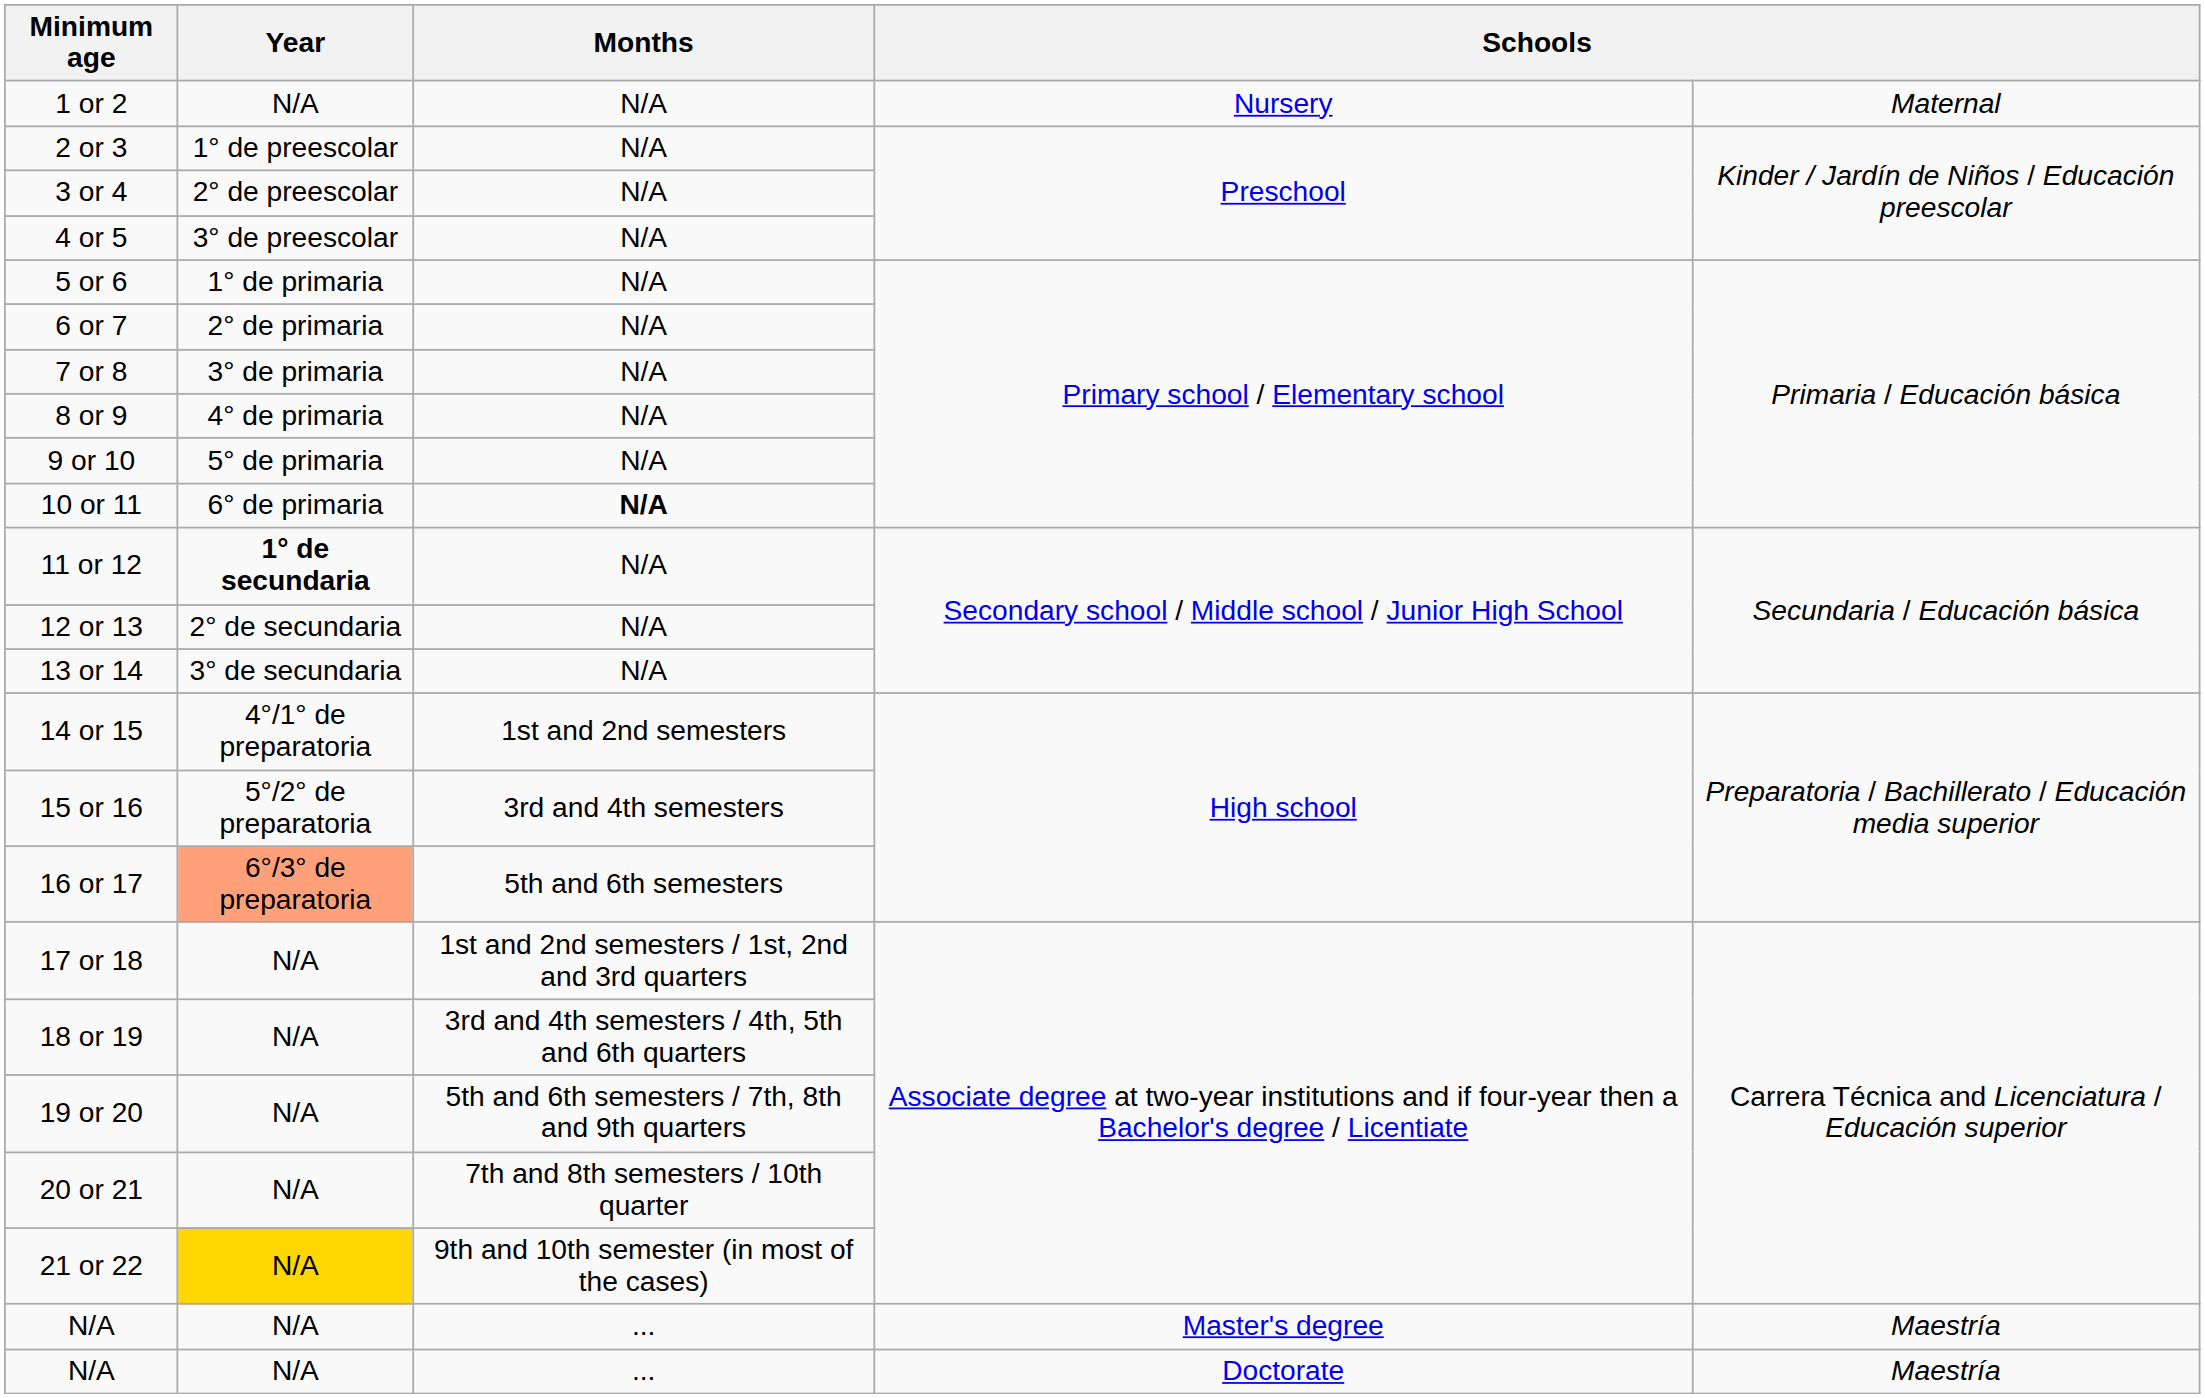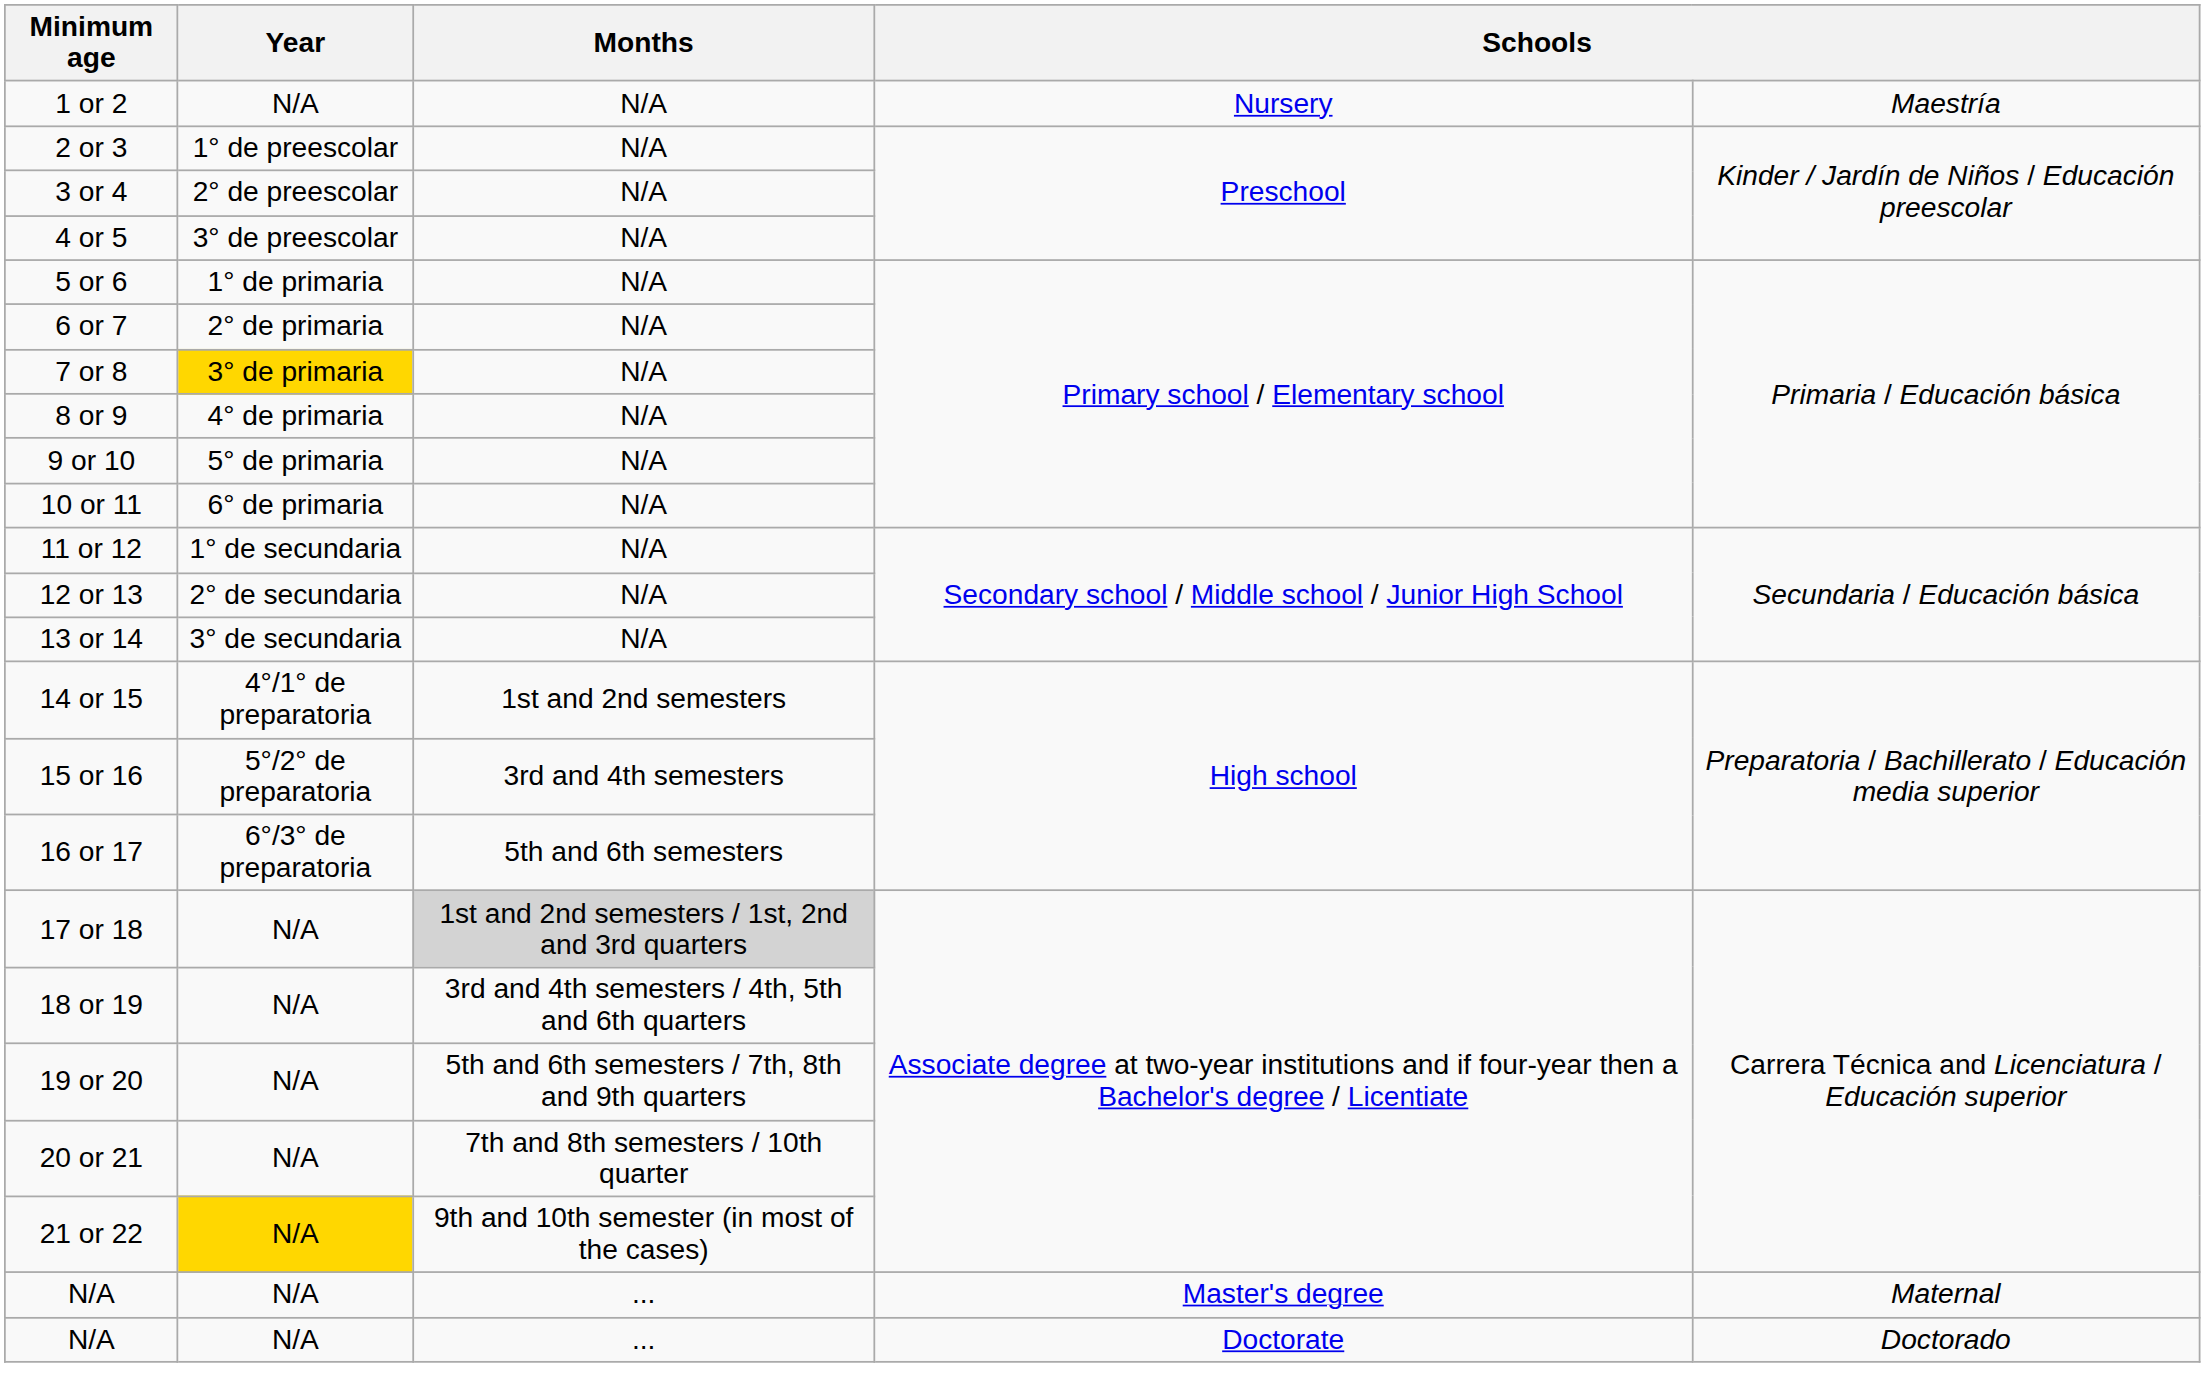 <table class="wikitable" style="text-align:center">
 <tr>
 <th>Minimum age</th>
 <th>Year</th>
 <th>Months</th>
 <th colspan=3>Schools</th>
 </tr>
 <tr>
 <td>1 or 2</td>
 <td>N/A</td>
 <td>N/A</td>
 <td colspan=1><a href='#'>Nursery</a></td>
-<td colspan=1><em>Maternal</em></td>
+<td rowspan=1><em>Maestría</em></td>
 </tr>
 <tr>
 <td>2 or 3</td>
 <td>1° de preescolar</td>
 <td>N/A</td>
 <td rowspan=3><a href='#'>Preschool</a></td>
 <td rowspan=3><em>Kinder / Jardín de Niños</em> / <em>Educación preescolar</em></td>
 </tr>
 <tr>
 <td>3 or 4</td>
 <td>2° de preescolar</td>
 <td>N/A</td>
 </tr>
 <tr>
 <td>4 or 5</td>
 <td>3° de preescolar</td>
 <td>N/A</td>
 </tr>
 <tr>
 <td>5 or 6</td>
 <td>1° de primaria</td>
 <td>N/A</td>
 <td rowspan=6><a href='#'>Primary school</a> / <a href='#'>Elementary school</a></td>
 <td rowspan=6><em>Primaria</em> / <em>Educación básica</em></td>
 </tr>
 <tr>
 <td>6 or 7</td>
 <td>2° de primaria</td>
 <td>N/A</td>
 </tr>
 <tr>
 <td>7 or 8</td>
-<td>3° de primaria</td>
+<td style="background: gold;">3° de primaria</td>
 <td>N/A</td>
 </tr>
 <tr>
 <td>8 or 9</td>
 <td>4° de primaria</td>
 <td>N/A</td>
 </tr>
 <tr>
 <td>9 or 10</td>
 <td>5° de primaria</td>
 <td>N/A</td>
 </tr>
 <tr>
 <td>10 or 11</td>
 <td>6° de primaria</td>
-<td><strong>N/A</strong></td>
+<td>N/A</td>
 </tr>
 <tr>
 <td>11 or 12</td>
-<td><strong>1° de secundaria</strong></td>
+<td>1° de secundaria</td>
 <td>N/A</td>
 <td rowspan=3><a href='#'>Secondary school</a> / <a href='#'>Middle school</a> / <a href='#'>Junior High School</a></td>
 <td rowspan=3><em>Secundaria</em> / <em>Educación básica</em></td>
 </tr>
 <tr>
 <td>12 or 13</td>
 <td>2° de secundaria</td>
 <td>N/A</td>
 </tr>
 <tr>
 <td>13 or 14</td>
 <td>3° de secundaria</td>
 <td>N/A</td>
 </tr>
 <tr>
 <td>14 or 15</td>
 <td>4°/1° de preparatoria</td>
 <td>1st and 2nd semesters</td>
 <td rowspan=3><a href='#'>High school</a></td>
 <td rowspan=3><em>Preparatoria</em> / <em>Bachillerato</em> / <em>Educación media superior</em></td>
 </tr>
 <tr>
 <td>15 or 16</td>
 <td>5°/2° de preparatoria</td>
 <td>3rd and 4th semesters</td>
 </tr>
 <tr>
 <td>16 or 17</td>
-<td style="background: lightsalmon;">6°/3° de preparatoria</td>
+<td>6°/3° de preparatoria</td>
 <td>5th and 6th semesters</td>
 </tr>
 <tr>
 <td>17 or 18</td>
 <td>N/A</td>
-<td>1st and 2nd semesters / 1st, 2nd and 3rd quarters</td>
+<td style="background: lightgrey;">1st and 2nd semesters / 1st, 2nd and 3rd quarters</td>
 <td rowspan=5><a href='#'>Associate degree</a> at two-year institutions and if four-year then a <a href='#'>Bachelor's degree</a> / <a href='#'>Licentiate</a></td>
 <td rowspan=5>Carrera Técnica and <em>Licenciatura</em> / <em>Educación superior</em></td>
 </tr>
 <tr>
 <td>18 or 19</td>
 <td>N/A</td>
 <td>3rd and 4th semesters / 4th, 5th and 6th quarters</td>
 </tr>
 <tr>
 <td>19 or 20</td>
 <td>N/A</td>
 <td>5th and 6th semesters / 7th, 8th and 9th quarters</td>
 </tr>
 <tr>
 <td>20 or 21</td>
 <td>N/A</td>
 <td>7th and 8th semesters / 10th quarter</td>
 </tr>
 <tr>
 <td>21 or 22</td>
 <td style="background: gold;">N/A</td>
 <td>9th and 10th semester (in most of the cases)</td>
 </tr>
 <tr>
 <td>N/A</td>
 <td>N/A</td>
 <td>...</td>
 <td rowspan=1><a href='#'>Master's degree</a></td>
-<td rowspan=1><em>Maestría</em></td>
+<td colspan=1><em>Maternal</em></td>
 </tr>
 <tr>
 <td>N/A</td>
 <td>N/A</td>
 <td>...</td>
 <td rowspan=1><a href='#'>Doctorate</a></td>
-<td rowspan=1><em>Maestría</em></td>
+<td rowspan=1><em>Doctorado</em></td>
 </tr>
 </table>
